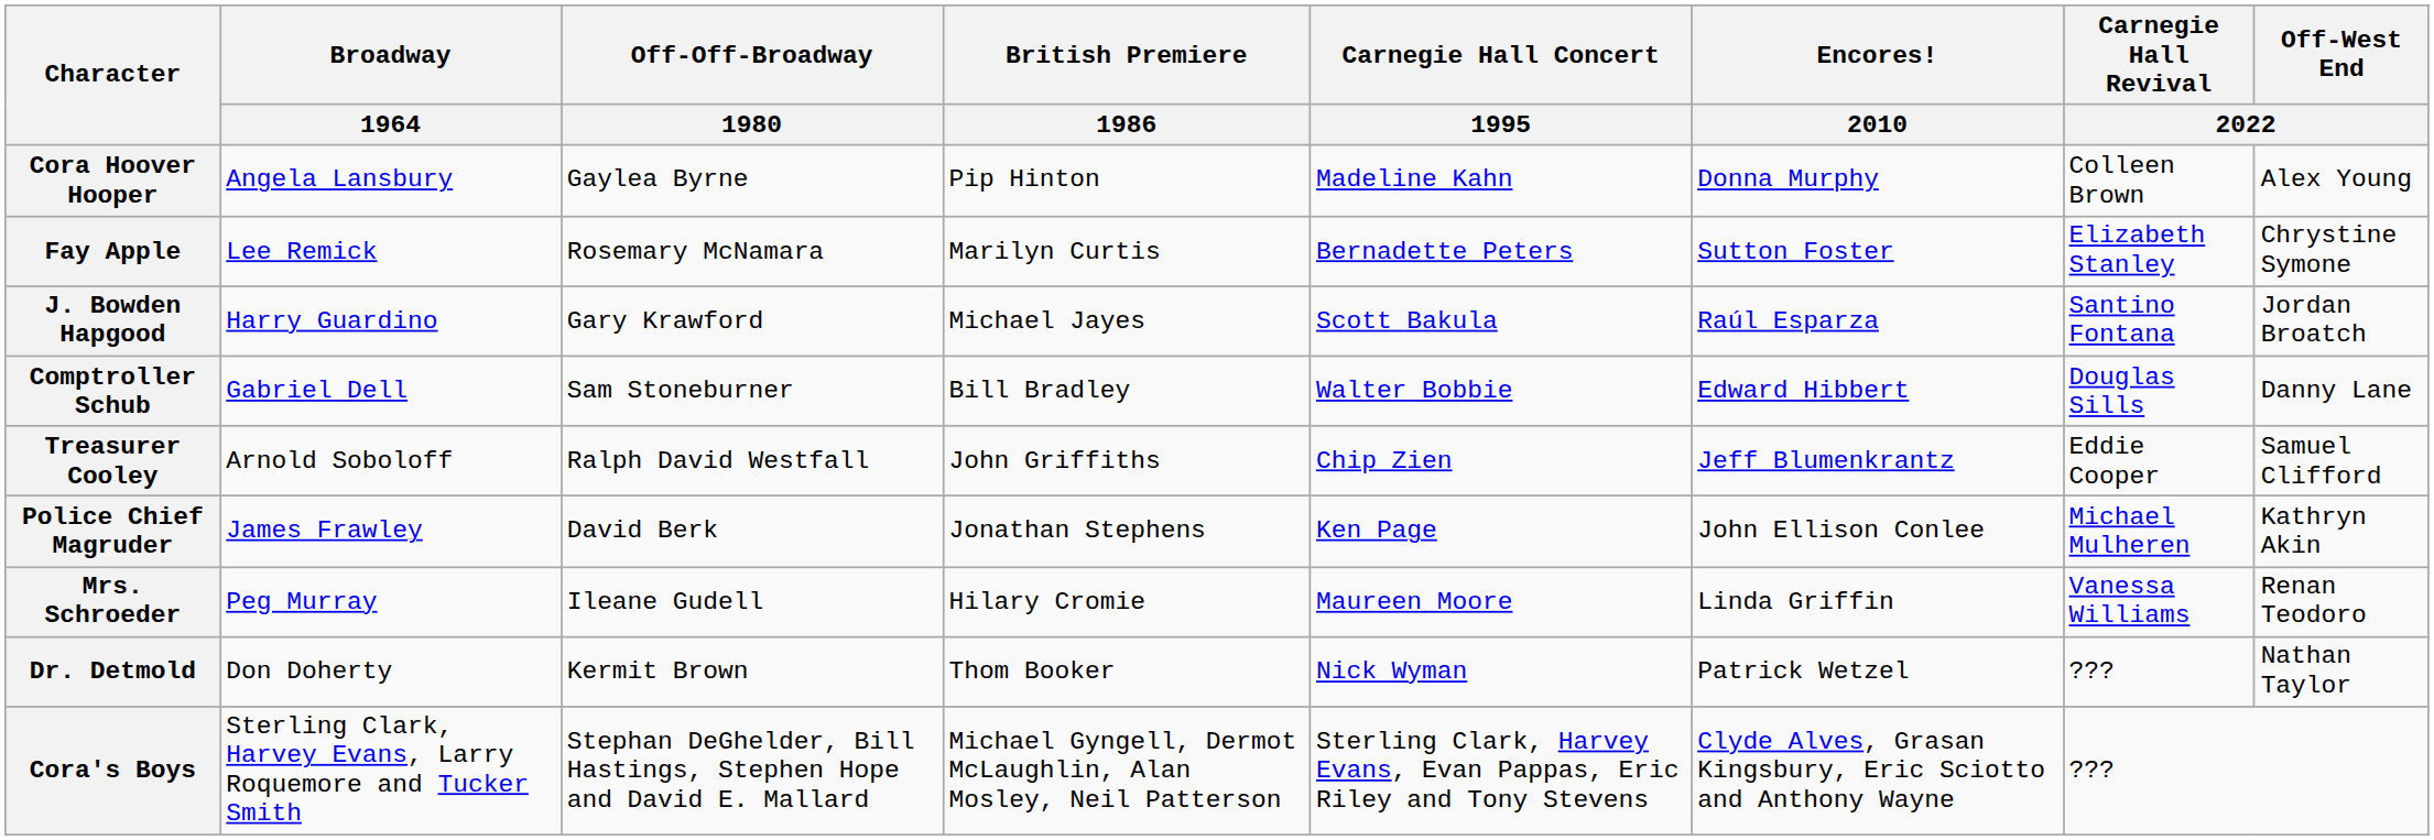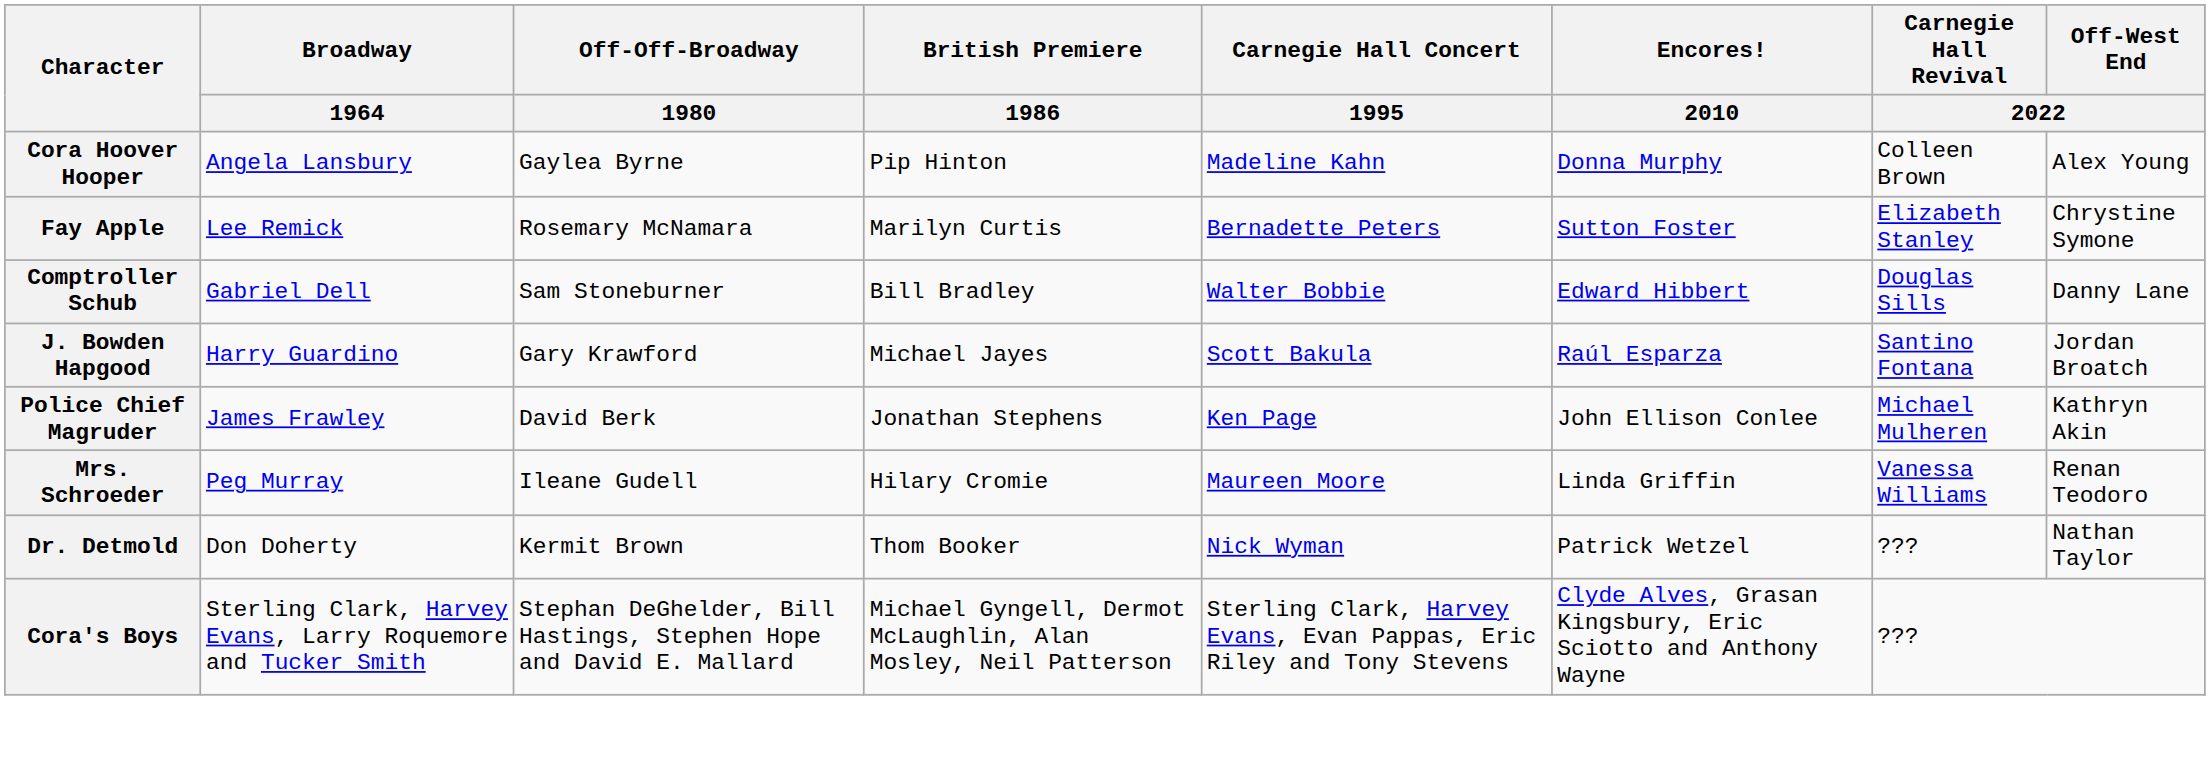 <table class="wikitable">
 <tr>
 <th rowspan=2>Character</th>
 <th>Broadway</th>
 <th>Off-Off-Broadway</th>
 <th>British Premiere</th>
 <th>Carnegie Hall Concert</th>
 <th>Encores!</th>
 <th>Carnegie Hall Revival</th>
 <th>Off-West End</th>
 </tr>
 <tr>
 <th>1964</th>
 <th>1980</th>
 <th>1986</th>
 <th>1995</th>
 <th>2010</th>
 <th colspan=2>2022</th>
 </tr>
 <tr>
 <th>Cora Hoover Hooper</th>
 <td><a href='#'>Angela Lansbury</a></td>
 <td>Gaylea Byrne</td>
 <td>Pip Hinton</td>
 <td><a href='#'>Madeline Kahn</a></td>
 <td><a href='#'>Donna Murphy</a></td>
 <td>Colleen Brown</td>
 <td>Alex Young</td>
 </tr>
 <tr>
 <th>Fay Apple</th>
 <td><a href='#'>Lee Remick</a></td>
 <td>Rosemary McNamara</td>
 <td>Marilyn Curtis</td>
 <td><a href='#'>Bernadette Peters</a></td>
 <td><a href='#'>Sutton Foster</a></td>
 <td><a href='#'>Elizabeth Stanley</a></td>
 <td>Chrystine Symone</td>
 </tr>
 <tr>
-<th>J. Bowden Hapgood</th>
-<td><a href='#'>Harry Guardino</a></td>
-<td>Gary Krawford</td>
-<td>Michael Jayes</td>
-<td><a href='#'>Scott Bakula</a></td>
-<td><a href='#'>Raúl Esparza</a></td>
-<td><a href='#'>Santino Fontana</a></td>
-<td>Jordan Broatch</td>
-</tr>
-<tr>
 <th>Comptroller Schub</th>
 <td><a href='#'>Gabriel Dell</a></td>
 <td>Sam Stoneburner</td>
 <td>Bill Bradley</td>
 <td><a href='#'>Walter Bobbie</a></td>
 <td><a href='#'>Edward Hibbert</a></td>
 <td><a href='#'>Douglas Sills</a></td>
 <td>Danny Lane</td>
 </tr>
 <tr>
-<th>Treasurer Cooley</th>
-<td>Arnold Soboloff</td>
-<td>Ralph David Westfall</td>
-<td>John Griffiths</td>
-<td><a href='#'>Chip Zien</a></td>
-<td><a href='#'>Jeff Blumenkrantz</a></td>
-<td>Eddie Cooper</td>
-<td>Samuel Clifford</td>
+<th>J. Bowden Hapgood</th>
+<td><a href='#'>Harry Guardino</a></td>
+<td>Gary Krawford</td>
+<td>Michael Jayes</td>
+<td><a href='#'>Scott Bakula</a></td>
+<td><a href='#'>Raúl Esparza</a></td>
+<td><a href='#'>Santino Fontana</a></td>
+<td>Jordan Broatch</td>
 </tr>
 <tr>
 <th>Police Chief Magruder</th>
 <td><a href='#'>James Frawley</a></td>
 <td>David Berk</td>
 <td>Jonathan Stephens</td>
 <td><a href='#'>Ken Page</a></td>
 <td>John Ellison Conlee</td>
 <td><a href='#'>Michael Mulheren</a></td>
 <td>Kathryn Akin</td>
 </tr>
 <tr>
 <th>Mrs. Schroeder</th>
 <td><a href='#'>Peg Murray</a></td>
 <td>Ileane Gudell</td>
 <td>Hilary Cromie</td>
 <td><a href='#'>Maureen Moore</a></td>
 <td>Linda Griffin</td>
 <td><a href='#'>Vanessa Williams</a></td>
 <td>Renan Teodoro</td>
 </tr>
 <tr>
 <th>Dr. Detmold</th>
 <td>Don Doherty</td>
 <td>Kermit Brown</td>
 <td>Thom Booker</td>
 <td><a href='#'>Nick Wyman</a></td>
 <td>Patrick Wetzel</td>
 <td>???</td>
 <td>Nathan Taylor</td>
 </tr>
 <tr>
 <th>Cora's Boys</th>
 <td>Sterling Clark, <a href='#'>Harvey Evans</a>, Larry Roquemore and <a href='#'>Tucker Smith</a></td>
 <td>Stephan DeGhelder, Bill Hastings, Stephen Hope and David E. Mallard</td>
 <td>Michael Gyngell, Dermot McLaughlin, Alan Mosley, Neil Patterson</td>
 <td>Sterling Clark, <a href='#'>Harvey Evans</a>, Evan Pappas, Eric Riley and Tony Stevens</td>
 <td><a href='#'>Clyde Alves</a>, Grasan Kingsbury, Eric Sciotto and Anthony Wayne</td>
 <td colspan=2>???</td>
 </tr>
 </table>
